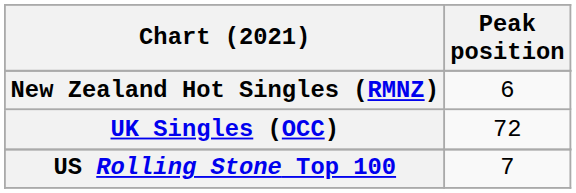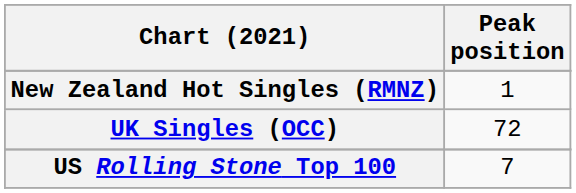 <table class="wikitable sortable plainrowheaders" style="text-align:center;">
 <tr>
 <th scope="col">Chart (2021)</th>
 <th scope="col">Peak<br>position</th>
 </tr>
 <tr>
 </tr>
 <tr>
 </tr>
 <tr>
 <th scope="row">New Zealand Hot Singles (<a href='#'>RMNZ</a>)</th>
-<td>6</td>
+<td>1</td>
 </tr>
 <tr>
 <th scope="row"><a href='#'>UK Singles</a> (<a href='#'>OCC</a>)</th>
 <td>72</td>
 </tr>
 <tr>
 </tr>
 <tr>
 </tr>
 <tr>
 </tr>
 <tr>
 <th scope="row">US <a href='#'><em>Rolling Stone</em> Top 100</a></th>
 <td>7</td>
 </tr>
 </table>
